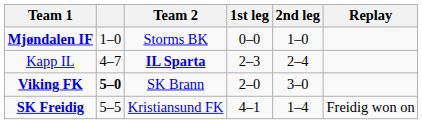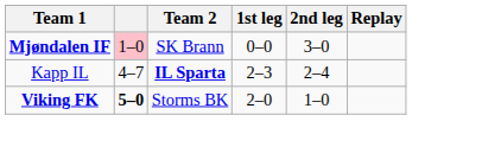 <table class="wikitable" style="text-align: center;">
 <tr>
 <th>Team 1</th>
 <th></th>
 <th>Team 2</th>
 <th>1st leg</th>
 <th>2nd leg</th>
 <th>Replay</th>
 </tr>
 <tr>
 <td><strong><a href='#'>Mjøndalen IF</a></strong></td>
-<td>1–0</td>
-<td><a href='#'>Storms BK</a></td>
+<td style="background: pink;">1–0</td>
+<td><a href='#'>SK Brann</a></td>
 <td>0–0</td>
-<td>1–0</td>
+<td>3–0</td>
 <td></td>
 </tr>
 <tr>
 <td><a href='#'>Kapp IL</a></td>
 <td>4–7</td>
 <td><strong><a href='#'>IL Sparta</a></strong></td>
 <td>2–3</td>
 <td>2–4</td>
 <td></td>
 </tr>
 <tr>
 <td><strong><a href='#'>Viking FK</a></strong></td>
 <td><strong>5–0</strong></td>
-<td><a href='#'>SK Brann</a></td>
+<td><a href='#'>Storms BK</a></td>
 <td>2–0</td>
-<td>3–0</td>
+<td>1–0</td>
 <td></td>
 </tr>
-<tr>
-<td><strong><a href='#'>SK Freidig</a></strong></td>
-<td>5–5</td>
-<td><a href='#'>Kristiansund FK</a></td>
-<td>4–1</td>
-<td>1–4</td>
-<td>Freidig won on </td>
-</tr>
 </table>
